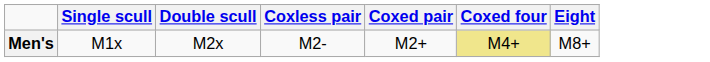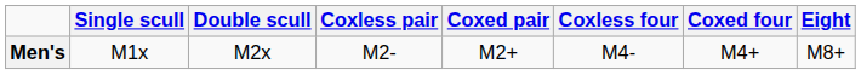 <table class="wikitable" style="text-align:center;">
 <tr>
 <td></td>
 <th><a href='#'>Single scull</a></th>
 <th><a href='#'>Double scull</a></th>
 <th><a href='#'>Coxless pair</a></th>
 <th><a href='#'>Coxed pair</a></th>
+<th><a href='#'>Coxless four</a></th>
 <th><a href='#'>Coxed four</a></th>
 <th><a href='#'>Eight</a></th>
 </tr>
 <tr>
 <th>Men's</th>
 <td>M1x</td>
 <td>M2x</td>
 <td>M2-</td>
 <td>M2+</td>
-<td style="background: khaki;">M4+</td>
+<td>M4-</td>
+<td>M4+</td>
 <td>M8+</td>
 </tr>
 </table>
